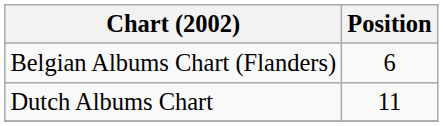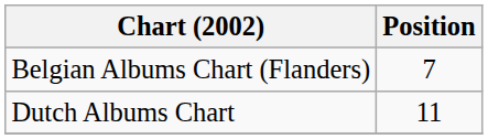 <table class = "wikitable sortable">
 <tr>
 <th>Chart (2002)</th>
 <th>Position</th>
 </tr>
 <tr>
 <td>Belgian Albums Chart (Flanders)</td>
-<td align="center">6</td>
+<td align="center">7</td>
 </tr>
 <tr>
 <td>Dutch Albums Chart</td>
 <td align="center">11</td>
 </tr>
 <tr>
 </tr>
 </table>
